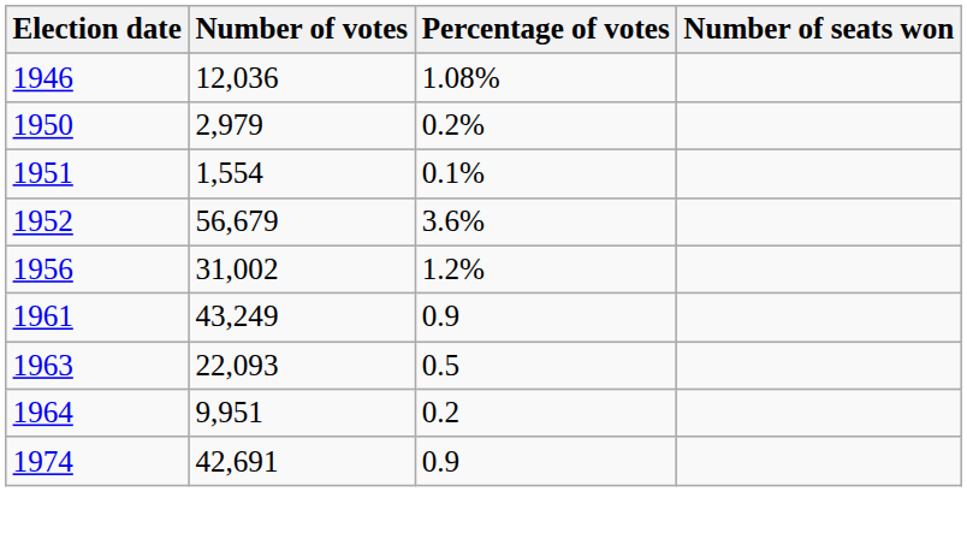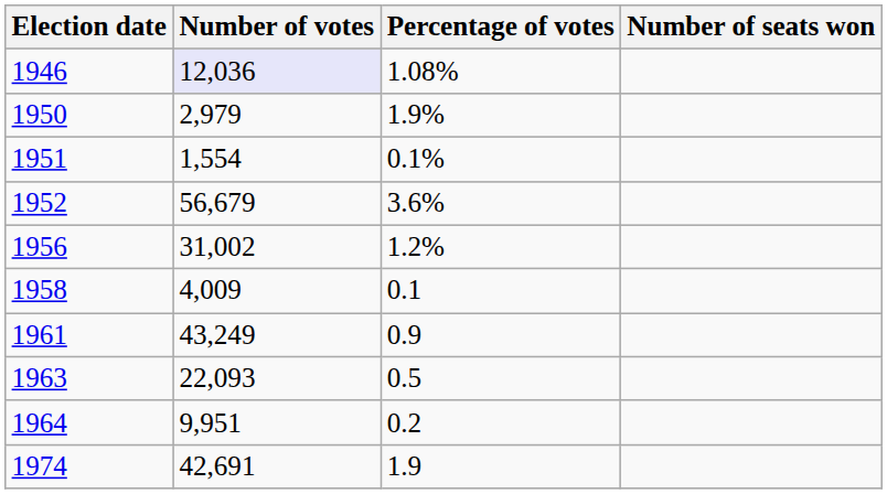 <table class="wikitable">
 <tr>
 <th>Election date</th>
 <th>Number of votes</th>
 <th>Percentage of votes</th>
 <th>Number of seats won</th>
 </tr>
 <tr>
 <td><a href='#'>1946</a></td>
-<td>12,036</td>
+<td style="background: lavender;">12,036</td>
 <td>1.08%</td>
 <td></td>
 </tr>
 <tr>
 <td><a href='#'>1950</a></td>
 <td>2,979</td>
-<td>0.2%</td>
+<td>1.9%</td>
 <td></td>
 </tr>
 <tr>
 <td><a href='#'>1951</a></td>
 <td>1,554</td>
 <td>0.1%</td>
 <td></td>
 </tr>
 <tr>
 <td><a href='#'>1952</a></td>
 <td>56,679</td>
 <td>3.6%</td>
 <td></td>
 </tr>
 <tr>
 <td><a href='#'>1956</a></td>
 <td>31,002</td>
 <td>1.2%</td>
+<td></td>
+</tr>
+<tr>
+<td><a href='#'>1958</a></td>
+<td>4,009</td>
+<td>0.1</td>
 <td></td>
 </tr>
 <tr>
 <td><a href='#'>1961</a></td>
 <td>43,249</td>
 <td>0.9</td>
 <td></td>
 </tr>
 <tr>
 <td><a href='#'>1963</a></td>
 <td>22,093</td>
 <td>0.5</td>
 <td></td>
 </tr>
 <tr>
 <td><a href='#'>1964</a></td>
 <td>9,951</td>
 <td>0.2</td>
 <td></td>
 </tr>
 <tr>
 <td><a href='#'>1974</a></td>
 <td>42,691</td>
-<td>0.9</td>
+<td>1.9</td>
 <td></td>
 </tr>
 </table>
